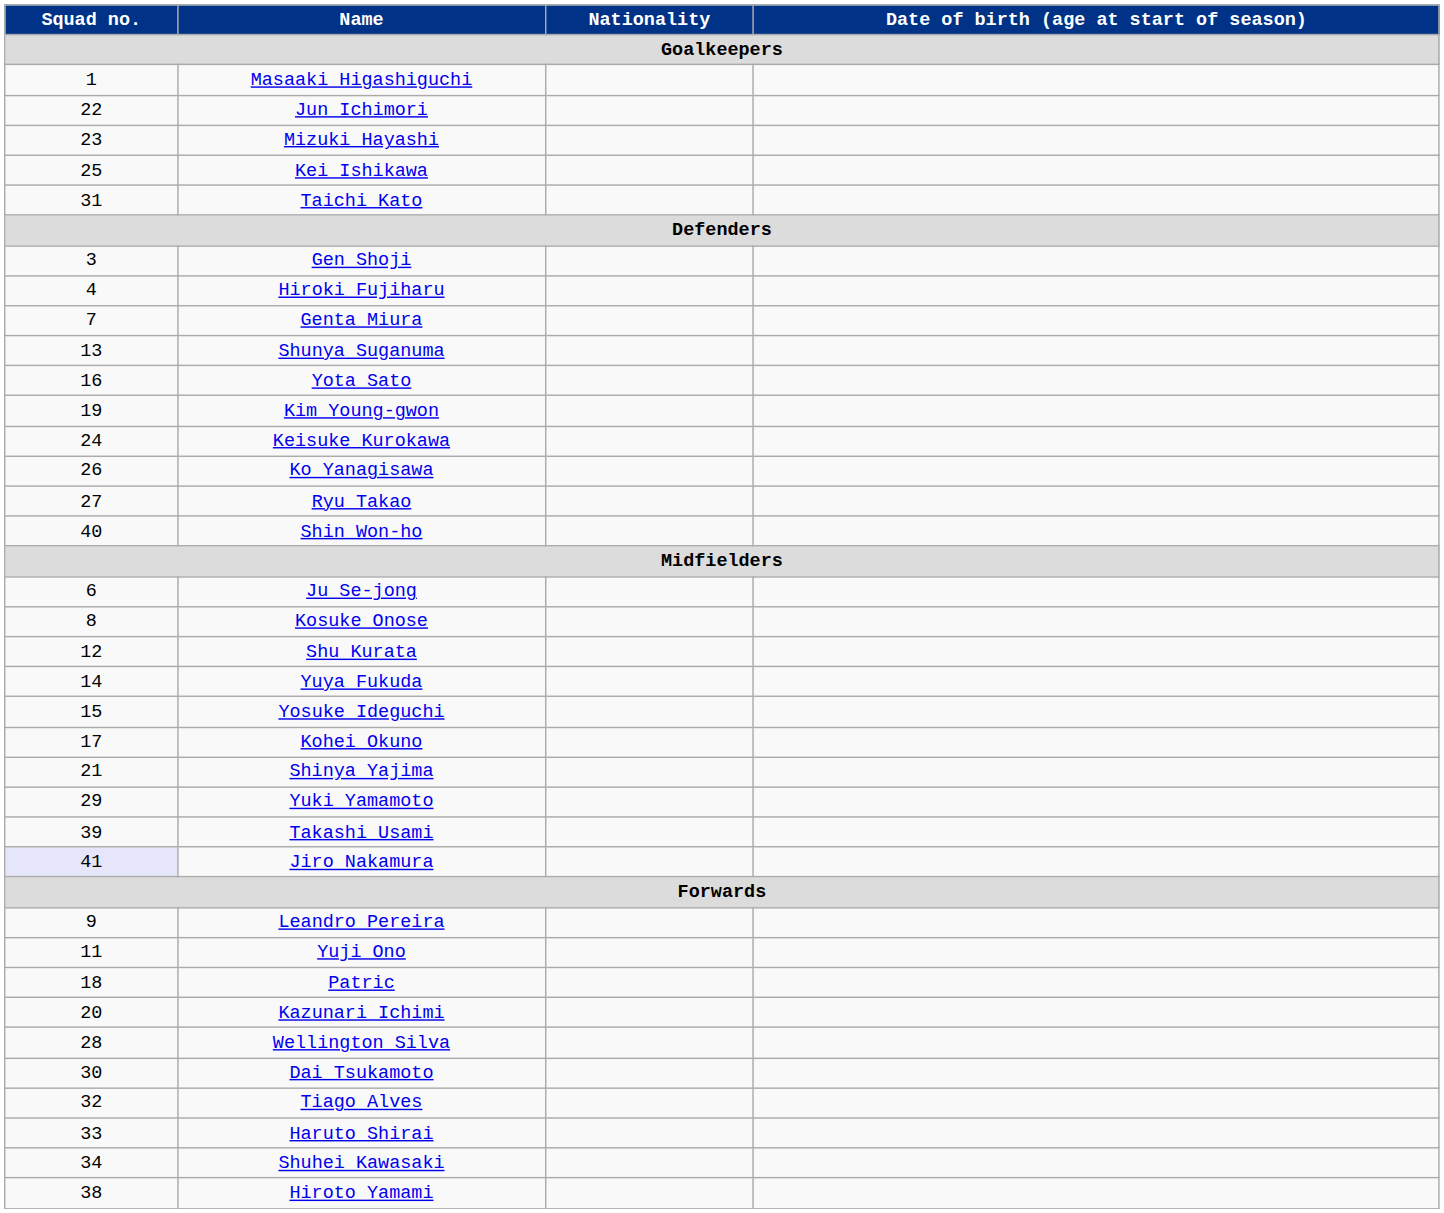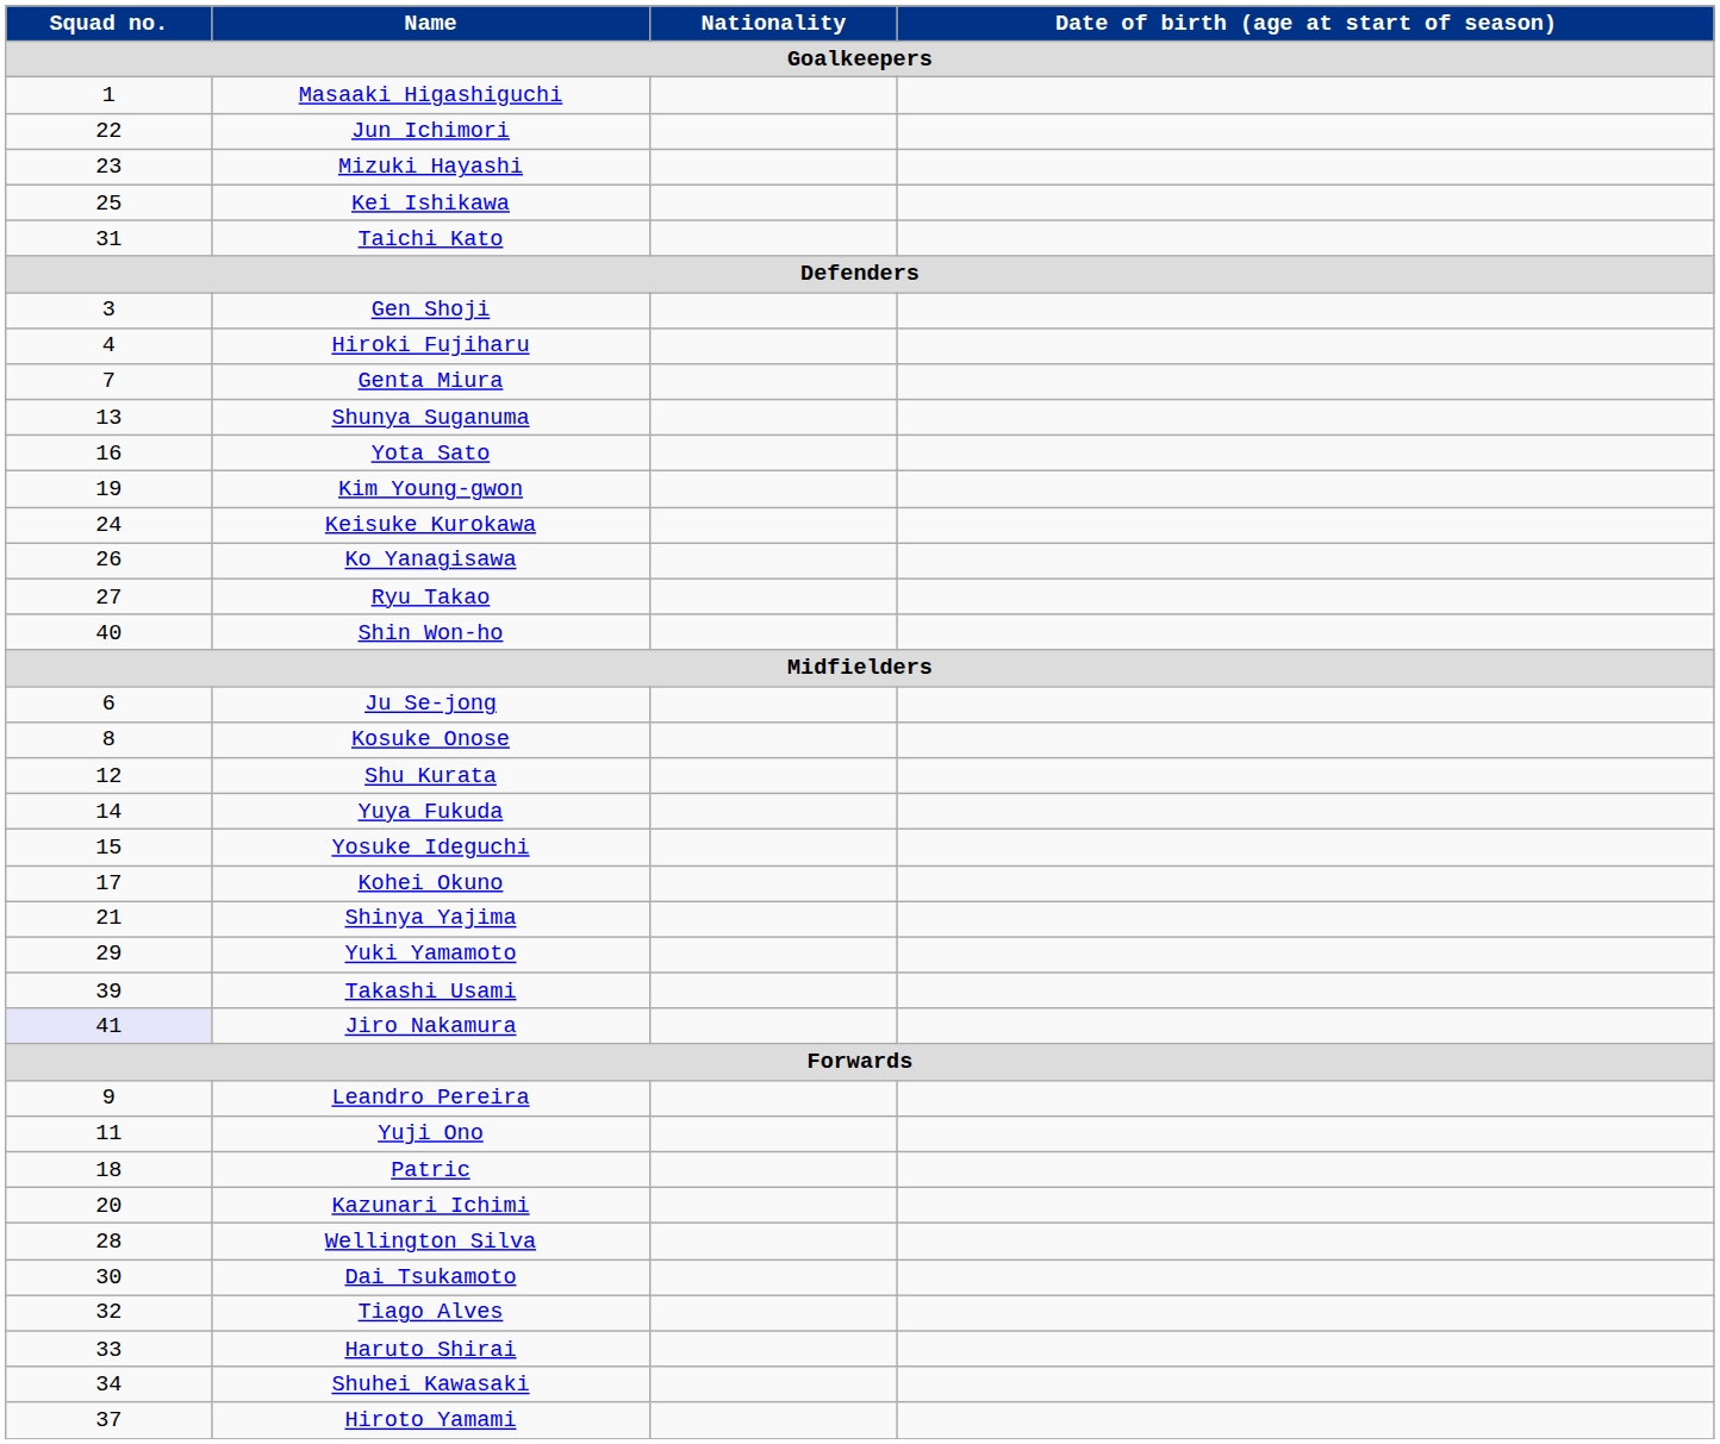 <table class="wikitable" style="text-align:center;width:80%">
 <tr>
 <th style="background:#003287; color:white; text-align:center;">Squad no.</th>
 <th style="background:#003287; color:white; text-align:center;">Name</th>
 <th style="background:#003287; color:white; text-align:center;">Nationality</th>
 <th style="background:#003287; color:white; text-align:center;">Date of birth (age at start of season)</th>
 </tr>
 <tr>
 <th colspan="4" style="background:#dcdcdc; text-align:center;">Goalkeepers</th>
 </tr>
 <tr>
 <td>1</td>
 <td><a href='#'>Masaaki Higashiguchi</a></td>
 <td></td>
 <td></td>
 </tr>
 <tr>
 <td>22</td>
 <td><a href='#'>Jun Ichimori</a></td>
 <td></td>
 <td></td>
 </tr>
 <tr>
 <td>23</td>
 <td><a href='#'>Mizuki Hayashi</a></td>
 <td></td>
 <td></td>
 </tr>
 <tr>
 <td>25</td>
 <td><a href='#'>Kei Ishikawa</a></td>
 <td></td>
 <td></td>
 </tr>
 <tr>
 <td>31</td>
 <td><a href='#'>Taichi Kato</a></td>
 <td></td>
 <td></td>
 </tr>
 <tr>
 <th colspan="4" style="background:#dcdcdc; text-align:center;">Defenders</th>
 </tr>
 <tr>
 <td>3</td>
 <td><a href='#'>Gen Shoji</a></td>
 <td></td>
 <td></td>
 </tr>
 <tr>
 <td>4</td>
 <td><a href='#'>Hiroki Fujiharu</a></td>
 <td></td>
 <td></td>
 </tr>
 <tr>
 <td>7</td>
 <td><a href='#'>Genta Miura</a></td>
 <td></td>
 <td></td>
 </tr>
 <tr>
 <td>13</td>
 <td><a href='#'>Shunya Suganuma</a></td>
 <td></td>
 <td></td>
 </tr>
 <tr>
 <td>16</td>
 <td><a href='#'>Yota Sato</a></td>
 <td></td>
 <td></td>
 </tr>
 <tr>
 <td>19</td>
 <td><a href='#'>Kim Young-gwon</a></td>
 <td></td>
 <td></td>
 </tr>
 <tr>
 <td>24</td>
 <td><a href='#'>Keisuke Kurokawa</a></td>
 <td></td>
 <td></td>
 </tr>
 <tr>
 <td>26</td>
 <td><a href='#'>Ko Yanagisawa</a></td>
 <td></td>
 <td></td>
 </tr>
 <tr>
 <td>27</td>
 <td><a href='#'>Ryu Takao</a></td>
 <td></td>
 <td></td>
 </tr>
 <tr>
 <td>40</td>
 <td><a href='#'>Shin Won-ho</a></td>
 <td></td>
 <td></td>
 </tr>
 <tr>
 <th colspan="5" style="background:#dcdcdc; text-align:center;">Midfielders</th>
 </tr>
 <tr>
 <td>6</td>
 <td><a href='#'>Ju Se-jong</a></td>
 <td></td>
 <td></td>
 </tr>
 <tr>
 <td>8</td>
 <td><a href='#'>Kosuke Onose</a></td>
 <td></td>
 <td></td>
 </tr>
 <tr>
 <td>12</td>
 <td><a href='#'>Shu Kurata</a></td>
 <td></td>
 <td></td>
 </tr>
 <tr>
 <td>14</td>
 <td><a href='#'>Yuya Fukuda</a></td>
 <td></td>
 <td></td>
 </tr>
 <tr>
 <td>15</td>
 <td><a href='#'>Yosuke Ideguchi</a></td>
 <td></td>
 <td></td>
 </tr>
 <tr>
 <td>17</td>
 <td><a href='#'>Kohei Okuno</a></td>
 <td></td>
 <td></td>
 </tr>
 <tr>
 <td>21</td>
 <td><a href='#'>Shinya Yajima</a></td>
 <td></td>
 <td></td>
 </tr>
 <tr>
 <td>29</td>
 <td><a href='#'>Yuki Yamamoto</a></td>
 <td></td>
 <td></td>
 </tr>
 <tr>
 <td>39</td>
 <td><a href='#'>Takashi Usami</a></td>
 <td></td>
 <td></td>
 </tr>
 <tr>
 <td style="background: lavender;">41</td>
 <td><a href='#'>Jiro Nakamura</a></td>
 <td></td>
 <td></td>
 </tr>
 <tr>
 <th colspan="4" style="background:#dcdcdc; text-align:center;">Forwards</th>
 </tr>
 <tr>
 <td>9</td>
 <td><a href='#'>Leandro Pereira</a></td>
 <td></td>
 <td></td>
 </tr>
 <tr>
 <td>11</td>
 <td><a href='#'>Yuji Ono</a></td>
 <td></td>
 <td></td>
 </tr>
 <tr>
 <td>18</td>
 <td><a href='#'>Patric</a></td>
 <td></td>
 <td></td>
 </tr>
 <tr>
 <td>20</td>
 <td><a href='#'>Kazunari Ichimi</a></td>
 <td></td>
 <td></td>
 </tr>
 <tr>
 <td>28</td>
 <td><a href='#'>Wellington Silva</a></td>
 <td></td>
 <td></td>
 </tr>
 <tr>
 <td>30</td>
 <td><a href='#'>Dai Tsukamoto</a></td>
 <td></td>
 <td></td>
 </tr>
 <tr>
 <td>32</td>
 <td><a href='#'>Tiago Alves</a></td>
 <td></td>
 <td></td>
 </tr>
 <tr>
 <td>33</td>
 <td><a href='#'>Haruto Shirai</a></td>
 <td></td>
 <td></td>
 </tr>
 <tr>
 <td>34</td>
 <td><a href='#'>Shuhei Kawasaki</a></td>
 <td></td>
 <td></td>
 </tr>
 <tr>
-<td>38</td>
+<td>37</td>
 <td><a href='#'>Hiroto Yamami</a></td>
 <td></td>
 <td></td>
 </tr>
 </table>
